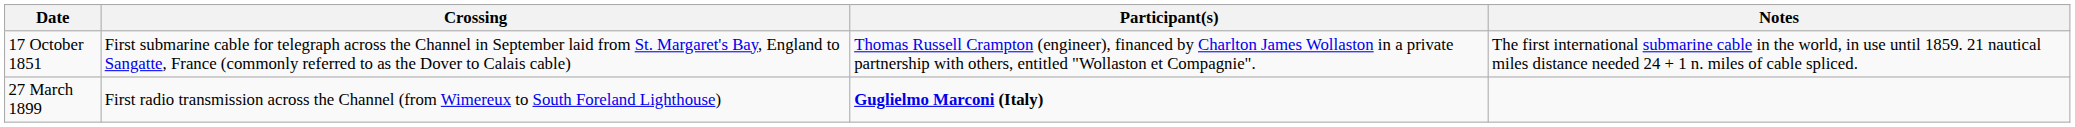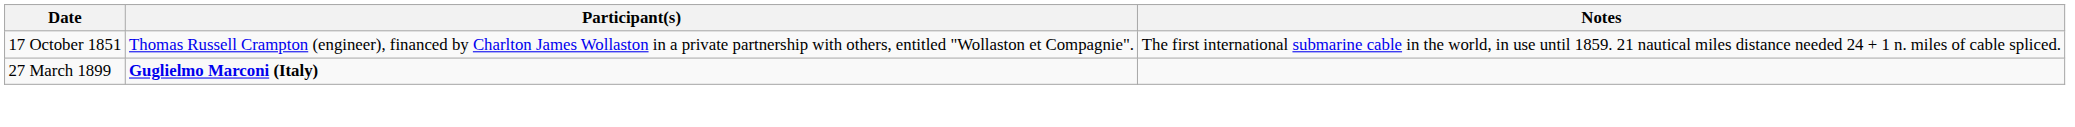 <table class="wikitable">
 <tr>
 <th>Date</th>
-<th>Crossing</th>
 <th>Participant(s)</th>
 <th>Notes</th>
 </tr>
 <tr>
 <td>17 October 1851</td>
-<td>First submarine cable for telegraph across the Channel in September laid from <a href='#'>St. Margaret's Bay</a>, England to <a href='#'>Sangatte</a>, France (commonly referred to as the Dover to Calais cable)</td>
 <td><a href='#'>Thomas Russell Crampton</a> (engineer), financed by <a href='#'>Charlton James Wollaston</a> in a private partnership with others, entitled "Wollaston et Compagnie".</td>
 <td>The first international <a href='#'>submarine cable</a> in the world, in use until 1859. 21 nautical miles distance needed 24 + 1 n. miles of cable spliced.</td>
 </tr>
 <tr>
 <td>27 March 1899</td>
-<td>First radio transmission across the Channel (from <a href='#'>Wimereux</a> to <a href='#'>South Foreland Lighthouse</a>)</td>
 <td><strong><a href='#'>Guglielmo Marconi</a> (Italy)</strong></td>
 <td></td>
 </tr>
 </table>
